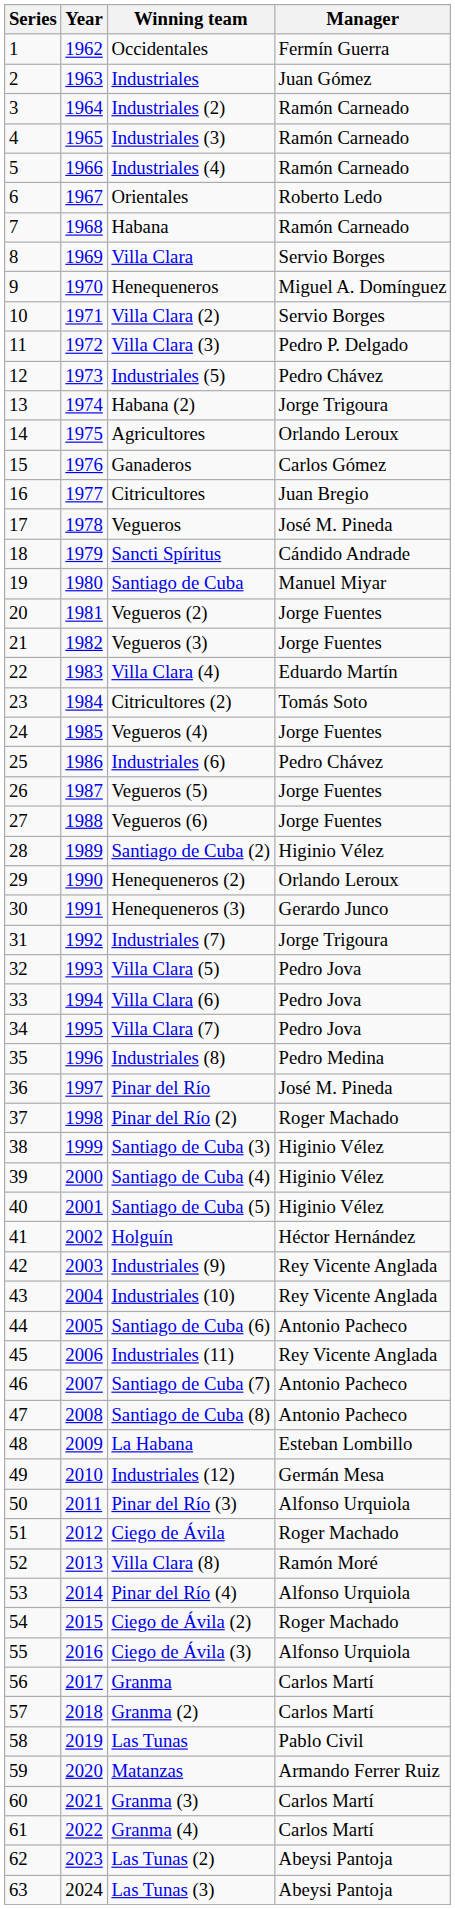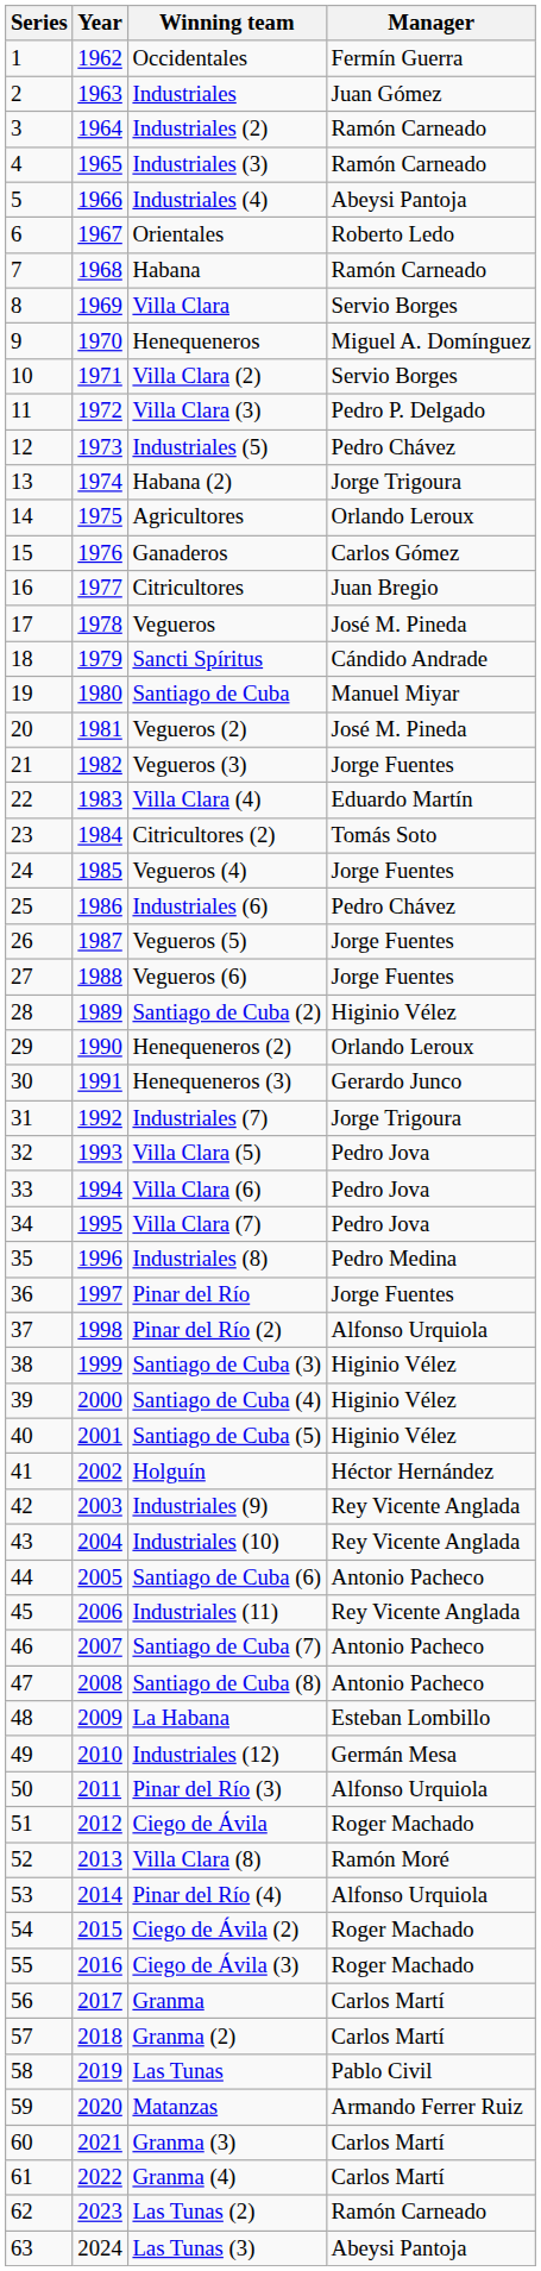 <table class="wikitable sortable">
 <tr>
 <th>Series</th>
 <th>Year</th>
 <th>Winning team</th>
 <th>Manager</th>
 </tr>
 <tr>
 <td>1</td>
 <td><a href='#'>1962</a></td>
 <td>Occidentales</td>
 <td>Fermín Guerra</td>
 </tr>
 <tr>
 <td>2</td>
 <td><a href='#'>1963</a></td>
 <td><a href='#'>Industriales</a></td>
 <td>Juan Gómez</td>
 </tr>
 <tr>
 <td>3</td>
 <td><a href='#'>1964</a></td>
 <td><a href='#'>Industriales</a> (2)</td>
 <td>Ramón Carneado</td>
 </tr>
 <tr>
 <td>4</td>
 <td><a href='#'>1965</a></td>
 <td><a href='#'>Industriales</a> (3)</td>
 <td>Ramón Carneado</td>
 </tr>
 <tr>
 <td>5</td>
 <td><a href='#'>1966</a></td>
 <td><a href='#'>Industriales</a> (4)</td>
-<td>Ramón Carneado</td>
+<td>Abeysi Pantoja</td>
 </tr>
 <tr>
 <td>6</td>
 <td><a href='#'>1967</a></td>
 <td>Orientales</td>
 <td>Roberto Ledo</td>
 </tr>
 <tr>
 <td>7</td>
 <td><a href='#'>1968</a></td>
 <td>Habana</td>
 <td>Ramón Carneado</td>
 </tr>
 <tr>
 <td>8</td>
 <td><a href='#'>1969</a></td>
 <td><a href='#'>Villa Clara</a></td>
 <td>Servio Borges</td>
 </tr>
 <tr>
 <td>9</td>
 <td><a href='#'>1970</a></td>
 <td>Henequeneros</td>
 <td>Miguel A. Domínguez</td>
 </tr>
 <tr>
 <td>10</td>
 <td><a href='#'>1971</a></td>
 <td><a href='#'>Villa Clara</a> (2)</td>
 <td>Servio Borges</td>
 </tr>
 <tr>
 <td>11</td>
 <td><a href='#'>1972</a></td>
 <td><a href='#'>Villa Clara</a> (3)</td>
 <td>Pedro P. Delgado</td>
 </tr>
 <tr>
 <td>12</td>
 <td><a href='#'>1973</a></td>
 <td><a href='#'>Industriales</a> (5)</td>
 <td>Pedro Chávez</td>
 </tr>
 <tr>
 <td>13</td>
 <td><a href='#'>1974</a></td>
 <td>Habana (2)</td>
 <td>Jorge Trigoura</td>
 </tr>
 <tr>
 <td>14</td>
 <td><a href='#'>1975</a></td>
 <td>Agricultores</td>
 <td>Orlando Leroux</td>
 </tr>
 <tr>
 <td>15</td>
 <td><a href='#'>1976</a></td>
 <td>Ganaderos</td>
 <td>Carlos Gómez</td>
 </tr>
 <tr>
 <td>16</td>
 <td><a href='#'>1977</a></td>
 <td>Citricultores</td>
 <td>Juan Bregio</td>
 </tr>
 <tr>
 <td>17</td>
 <td><a href='#'>1978</a></td>
 <td>Vegueros</td>
 <td>José M. Pineda</td>
 </tr>
 <tr>
 <td>18</td>
 <td><a href='#'>1979</a></td>
 <td><a href='#'>Sancti Spíritus</a></td>
 <td>Cándido Andrade</td>
 </tr>
 <tr>
 <td>19</td>
 <td><a href='#'>1980</a></td>
 <td><a href='#'>Santiago de Cuba</a></td>
 <td>Manuel Miyar</td>
 </tr>
 <tr>
 <td>20</td>
 <td><a href='#'>1981</a></td>
 <td>Vegueros (2)</td>
-<td>Jorge Fuentes</td>
+<td>José M. Pineda</td>
 </tr>
 <tr>
 <td>21</td>
 <td><a href='#'>1982</a></td>
 <td>Vegueros (3)</td>
 <td>Jorge Fuentes</td>
 </tr>
 <tr>
 <td>22</td>
 <td><a href='#'>1983</a></td>
 <td><a href='#'>Villa Clara</a> (4)</td>
 <td>Eduardo Martín</td>
 </tr>
 <tr>
 <td>23</td>
 <td><a href='#'>1984</a></td>
 <td>Citricultores (2)</td>
 <td>Tomás Soto</td>
 </tr>
 <tr>
 <td>24</td>
 <td><a href='#'>1985</a></td>
 <td>Vegueros (4)</td>
 <td>Jorge Fuentes</td>
 </tr>
 <tr>
 <td>25</td>
 <td><a href='#'>1986</a></td>
 <td><a href='#'>Industriales</a> (6)</td>
 <td>Pedro Chávez</td>
 </tr>
 <tr>
 <td>26</td>
 <td><a href='#'>1987</a></td>
 <td>Vegueros (5)</td>
 <td>Jorge Fuentes</td>
 </tr>
 <tr>
 <td>27</td>
 <td><a href='#'>1988</a></td>
 <td>Vegueros (6)</td>
 <td>Jorge Fuentes</td>
 </tr>
 <tr>
 <td>28</td>
 <td><a href='#'>1989</a></td>
 <td><a href='#'>Santiago de Cuba</a> (2)</td>
 <td>Higinio Vélez</td>
 </tr>
 <tr>
 <td>29</td>
 <td><a href='#'>1990</a></td>
 <td>Henequeneros (2)</td>
 <td>Orlando Leroux</td>
 </tr>
 <tr>
 <td>30</td>
 <td><a href='#'>1991</a></td>
 <td>Henequeneros (3)</td>
 <td>Gerardo Junco</td>
 </tr>
 <tr>
 <td>31</td>
 <td><a href='#'>1992</a></td>
 <td><a href='#'>Industriales</a> (7)</td>
 <td>Jorge Trigoura</td>
 </tr>
 <tr>
 <td>32</td>
 <td><a href='#'>1993</a></td>
 <td><a href='#'>Villa Clara</a> (5)</td>
 <td>Pedro Jova</td>
 </tr>
 <tr>
 <td>33</td>
 <td><a href='#'>1994</a></td>
 <td><a href='#'>Villa Clara</a> (6)</td>
 <td>Pedro Jova</td>
 </tr>
 <tr>
 <td>34</td>
 <td><a href='#'>1995</a></td>
 <td><a href='#'>Villa Clara</a> (7)</td>
 <td>Pedro Jova</td>
 </tr>
 <tr>
 <td>35</td>
 <td><a href='#'>1996</a></td>
 <td><a href='#'>Industriales</a> (8)</td>
 <td>Pedro Medina</td>
 </tr>
 <tr>
 <td>36</td>
 <td><a href='#'>1997</a></td>
 <td><a href='#'>Pinar del Río</a></td>
-<td>José M. Pineda</td>
+<td>Jorge Fuentes</td>
 </tr>
 <tr>
 <td>37</td>
 <td><a href='#'>1998</a></td>
 <td><a href='#'>Pinar del Río</a> (2)</td>
-<td>Roger Machado</td>
+<td>Alfonso Urquiola</td>
 </tr>
 <tr>
 <td>38</td>
 <td><a href='#'>1999</a></td>
 <td><a href='#'>Santiago de Cuba</a> (3)</td>
 <td>Higinio Vélez</td>
 </tr>
 <tr>
 <td>39</td>
 <td><a href='#'>2000</a></td>
 <td><a href='#'>Santiago de Cuba</a> (4)</td>
 <td>Higinio Vélez</td>
 </tr>
 <tr>
 <td>40</td>
 <td><a href='#'>2001</a></td>
 <td><a href='#'>Santiago de Cuba</a> (5)</td>
 <td>Higinio Vélez</td>
 </tr>
 <tr>
 <td>41</td>
 <td><a href='#'>2002</a></td>
 <td><a href='#'>Holguín</a></td>
 <td>Héctor Hernández</td>
 </tr>
 <tr>
 <td>42</td>
 <td><a href='#'>2003</a></td>
 <td><a href='#'>Industriales</a> (9)</td>
 <td>Rey Vicente Anglada</td>
 </tr>
 <tr>
 <td>43</td>
 <td><a href='#'>2004</a></td>
 <td><a href='#'>Industriales</a> (10)</td>
 <td>Rey Vicente Anglada</td>
 </tr>
 <tr>
 <td>44</td>
 <td><a href='#'>2005</a></td>
 <td><a href='#'>Santiago de Cuba</a> (6)</td>
 <td>Antonio Pacheco</td>
 </tr>
 <tr>
 <td>45</td>
 <td><a href='#'>2006</a></td>
 <td><a href='#'>Industriales</a> (11)</td>
 <td>Rey Vicente Anglada</td>
 </tr>
 <tr>
 <td>46</td>
 <td><a href='#'>2007</a></td>
 <td><a href='#'>Santiago de Cuba</a> (7)</td>
 <td>Antonio Pacheco</td>
 </tr>
 <tr>
 <td>47</td>
 <td><a href='#'>2008</a></td>
 <td><a href='#'>Santiago de Cuba</a> (8)</td>
 <td>Antonio Pacheco</td>
 </tr>
 <tr>
 <td>48</td>
 <td><a href='#'>2009</a></td>
 <td><a href='#'>La Habana</a></td>
 <td>Esteban Lombillo</td>
 </tr>
 <tr>
 <td>49</td>
 <td><a href='#'>2010</a></td>
 <td><a href='#'>Industriales</a> (12)</td>
 <td>Germán Mesa</td>
 </tr>
 <tr>
 <td>50</td>
 <td><a href='#'>2011</a></td>
 <td><a href='#'>Pinar del Río</a> (3)</td>
 <td>Alfonso Urquiola</td>
 </tr>
 <tr>
 <td>51</td>
 <td><a href='#'>2012</a></td>
 <td><a href='#'>Ciego de Ávila</a></td>
 <td>Roger Machado</td>
 </tr>
 <tr>
 <td>52</td>
 <td><a href='#'>2013</a></td>
 <td><a href='#'>Villa Clara</a> (8)</td>
 <td>Ramón Moré</td>
 </tr>
 <tr>
 <td>53</td>
 <td><a href='#'>2014</a></td>
 <td><a href='#'>Pinar del Río</a> (4)</td>
 <td>Alfonso Urquiola</td>
 </tr>
 <tr>
 <td>54</td>
 <td><a href='#'>2015</a></td>
 <td><a href='#'>Ciego de Ávila</a> (2)</td>
 <td>Roger Machado</td>
 </tr>
 <tr>
 <td>55</td>
 <td><a href='#'>2016</a></td>
 <td><a href='#'>Ciego de Ávila</a> (3)</td>
-<td>Alfonso Urquiola</td>
+<td>Roger Machado</td>
 </tr>
 <tr>
 <td>56</td>
 <td><a href='#'>2017</a></td>
 <td><a href='#'>Granma</a></td>
 <td>Carlos Martí</td>
 </tr>
 <tr>
 <td>57</td>
 <td><a href='#'>2018</a></td>
 <td><a href='#'>Granma</a> (2)</td>
 <td>Carlos Martí</td>
 </tr>
 <tr>
 <td>58</td>
 <td><a href='#'>2019</a></td>
 <td><a href='#'>Las Tunas</a></td>
 <td>Pablo Civil</td>
 </tr>
 <tr>
 <td>59</td>
 <td><a href='#'>2020</a></td>
 <td><a href='#'>Matanzas</a></td>
 <td>Armando Ferrer Ruiz</td>
 </tr>
 <tr>
 <td>60</td>
 <td><a href='#'>2021</a></td>
 <td><a href='#'>Granma</a> (3)</td>
 <td>Carlos Martí</td>
 </tr>
 <tr>
 <td>61</td>
 <td><a href='#'>2022</a></td>
 <td><a href='#'>Granma</a> (4)</td>
 <td>Carlos Martí</td>
 </tr>
 <tr>
 <td>62</td>
 <td><a href='#'>2023</a></td>
 <td><a href='#'>Las Tunas</a> (2)</td>
-<td>Abeysi Pantoja</td>
+<td>Ramón Carneado</td>
 </tr>
 <tr>
 <td>63</td>
 <td>2024</td>
 <td><a href='#'>Las Tunas</a> (3)</td>
 <td>Abeysi Pantoja</td>
 </tr>
 </table>
